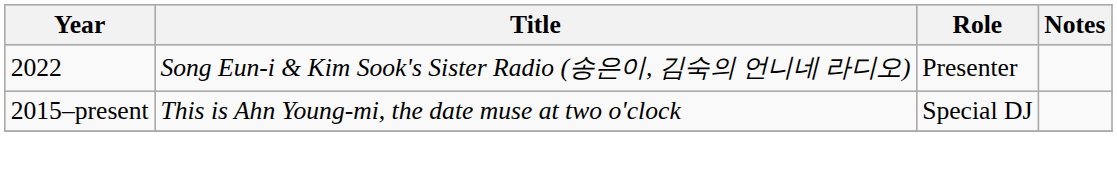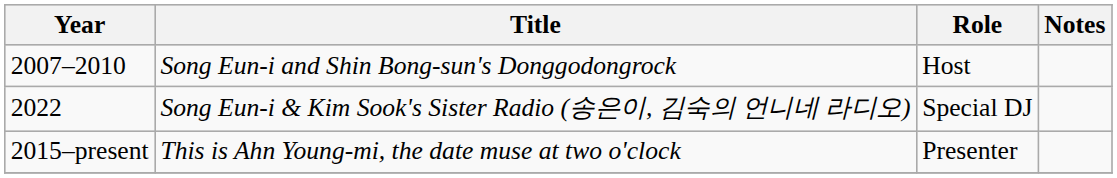 <table class="wikitable">
 <tr>
 <th>Year</th>
 <th>Title</th>
 <th>Role</th>
 <th>Notes</th>
 </tr>
 <tr>
+<td>2007–2010</td>
+<td><em>Song Eun-i and Shin Bong-sun's Donggodongrock</em></td>
+<td>Host</td>
+<td></td>
+</tr>
+<tr>
 <td>2022</td>
 <td><em>Song Eun-i & Kim Sook's Sister Radio (송은이, 김숙의 언니네 라디오)</em></td>
-<td>Presenter</td>
+<td>Special DJ</td>
 <td></td>
 </tr>
 <tr>
 <td>2015–present</td>
 <td><em>This is Ahn Young-mi, the date muse at two o'clock</em></td>
-<td>Special DJ</td>
+<td>Presenter</td>
 <td></td>
 </tr>
 <tr>
 </tr>
 </table>
